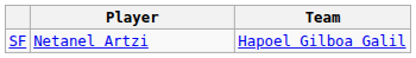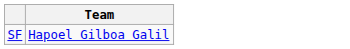 <table class="wikitable">
 <tr>
 <th align="center"></th>
-<th style="text-align:center;width:175px;">Player</th>
 <th style="text-align:center;width:150px;">Team</th>
 </tr>
 <tr>
 <td align=center><a href='#'>SF</a></td>
-<td> <a href='#'>Netanel Artzi</a></td>
 <td><a href='#'>Hapoel Gilboa Galil</a></td>
 </tr>
 </table>
